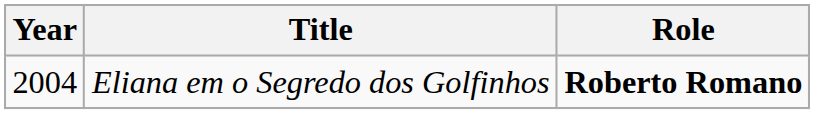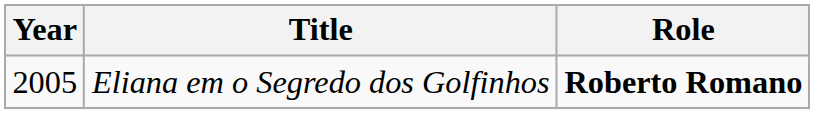 <table class="wikitable">
 <tr>
 <th>Year</th>
 <th>Title</th>
 <th>Role</th>
 </tr>
 <tr>
-<td>2004</td>
+<td>2005</td>
 <td><em>Eliana em o Segredo dos Golfinhos</em></td>
 <td><strong>Roberto Romano</strong></td>
 </tr>
 <tr>
 </tr>
 </table>
